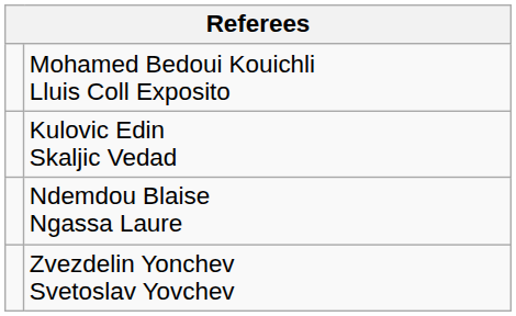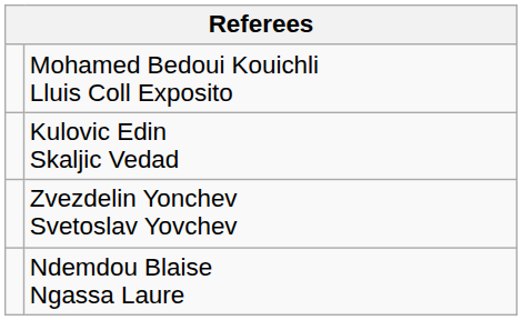 <table class="wikitable" style="width:330px;">
 <tr>
 <th colspan=2>Referees</th>
 </tr>
 <tr>
 <td align=left></td>
 <td>Mohamed Bedoui Kouichli<br>Lluis Coll Exposito</td>
 </tr>
 <tr>
 <td align=left></td>
 <td>Kulovic Edin<br>Skaljic Vedad</td>
 </tr>
 <tr>
 <td align=left></td>
-<td>Ndemdou Blaise<br>Ngassa Laure</td>
+<td>Zvezdelin Yonchev<br>Svetoslav Yovchev</td>
 </tr>
 <tr>
 <td align=left></td>
-<td>Zvezdelin Yonchev<br>Svetoslav Yovchev</td>
+<td>Ndemdou Blaise<br>Ngassa Laure</td>
 </tr>
 </table>
